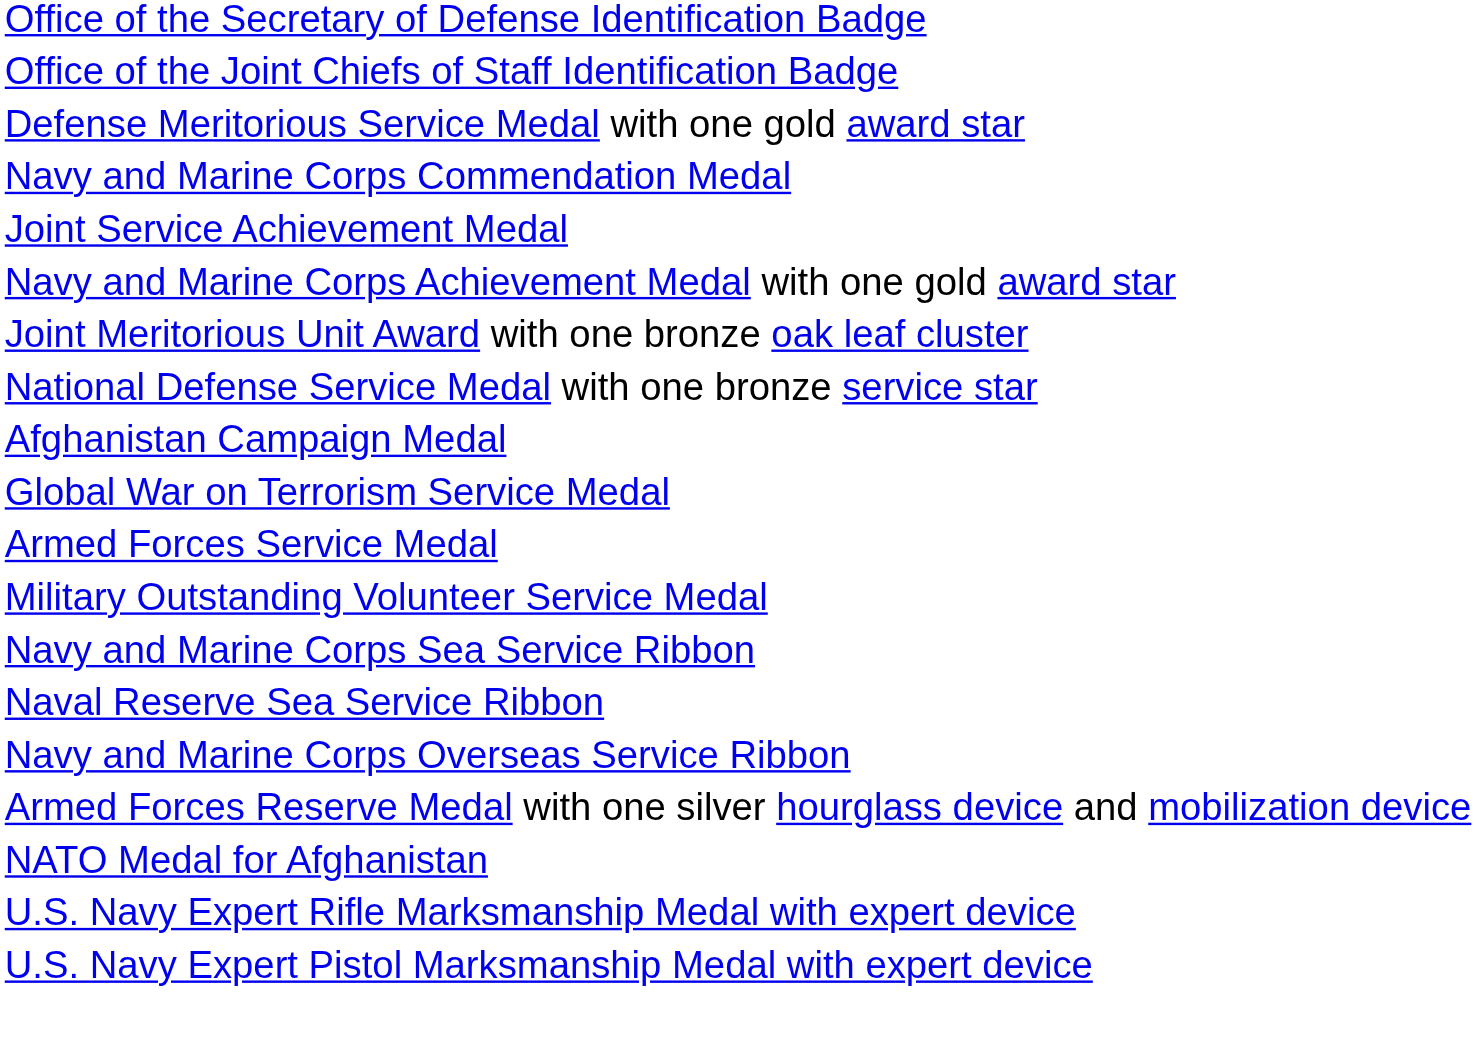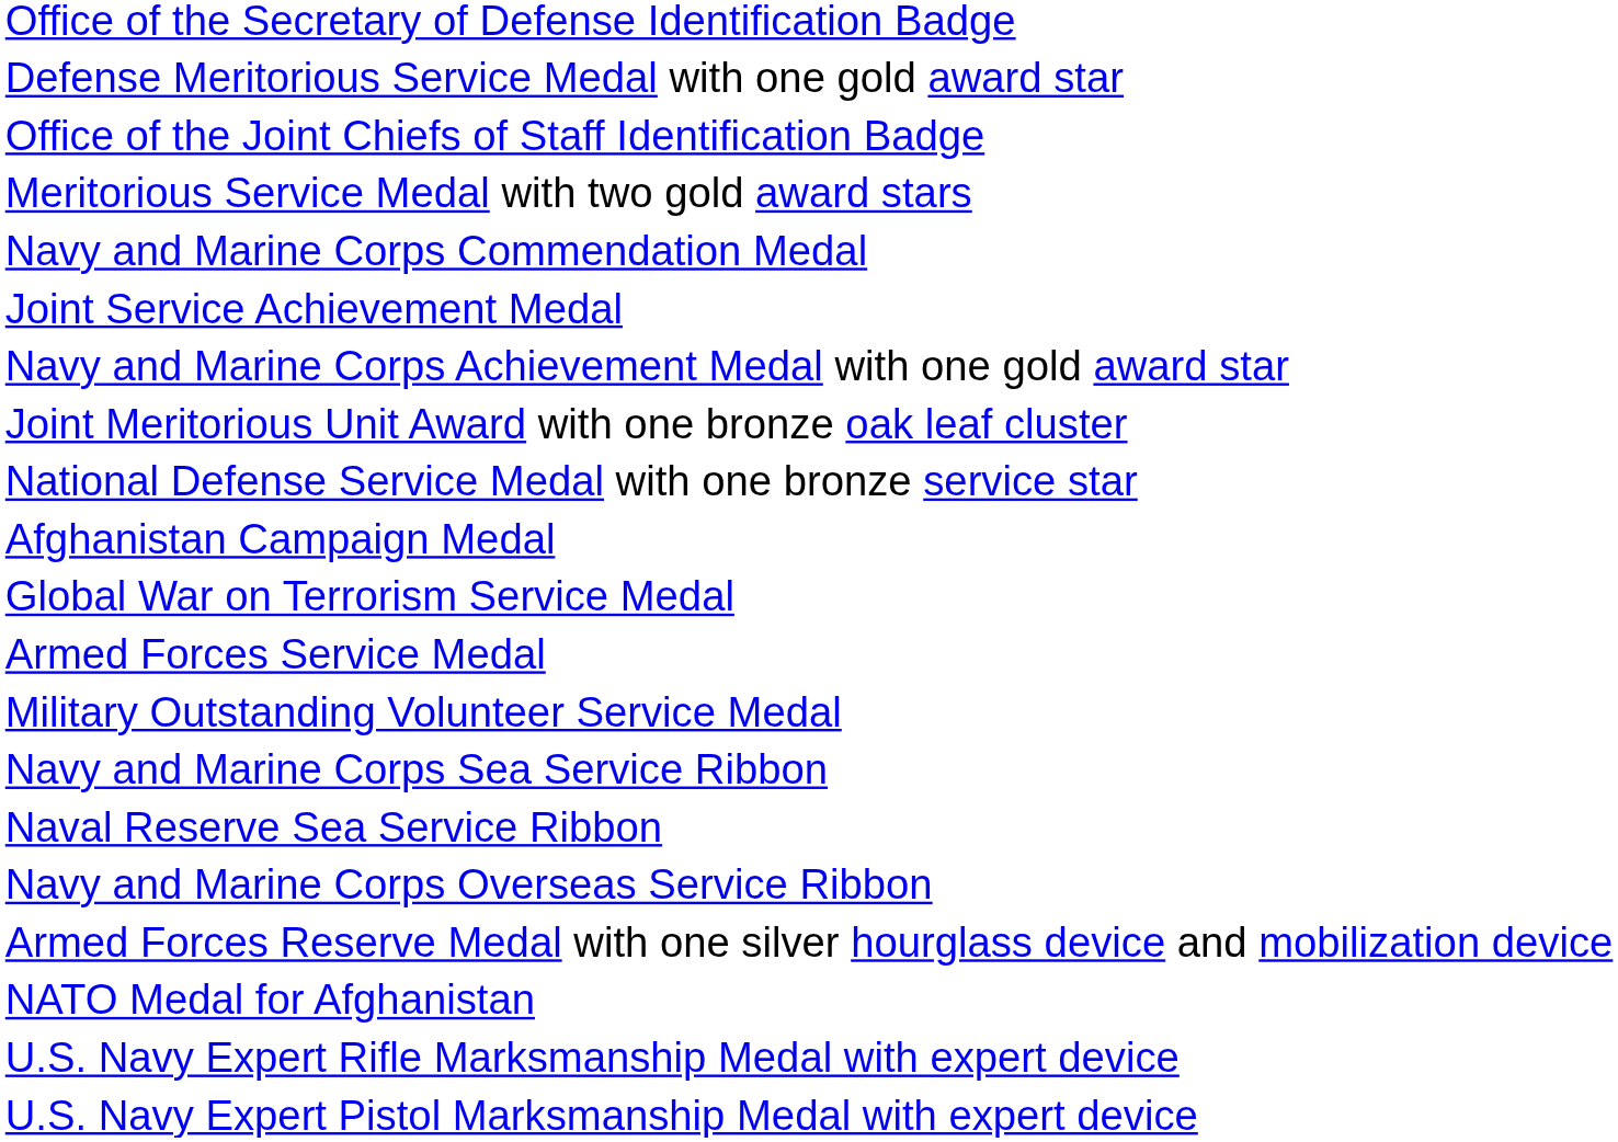 <table>
 <tr>
 <td></td>
 <td><a href='#'>Office of the Secretary of Defense Identification Badge</a></td>
 </tr>
 <tr>
 <td></td>
+<td><a href='#'>Defense Meritorious Service Medal</a> with one gold <a href='#'>award star</a></td>
+</tr>
+<tr>
+<td></td>
 <td><a href='#'>Office of the Joint Chiefs of Staff Identification Badge</a></td>
 </tr>
 <tr>
 <td></td>
-<td><a href='#'>Defense Meritorious Service Medal</a> with one gold <a href='#'>award star</a></td>
+<td><a href='#'>Meritorious Service Medal</a> with two gold <a href='#'>award stars</a></td>
 </tr>
 <tr>
 <td></td>
 <td><a href='#'>Navy and Marine Corps Commendation Medal</a></td>
 </tr>
 <tr>
 <td></td>
 <td><a href='#'>Joint Service Achievement Medal</a></td>
 </tr>
 <tr>
 <td></td>
 <td><a href='#'> Navy and Marine Corps Achievement Medal</a> with one gold <a href='#'>award star</a></td>
 </tr>
 <tr>
 <td></td>
 <td><a href='#'>Joint Meritorious Unit Award</a> with one bronze <a href='#'>oak leaf cluster</a></td>
 </tr>
 <tr>
 <td></td>
 <td><a href='#'>National Defense Service Medal</a> with one bronze <a href='#'>service star</a></td>
 </tr>
 <tr>
 <td></td>
 <td><a href='#'>Afghanistan Campaign Medal</a></td>
 </tr>
 <tr>
 <td></td>
 <td><a href='#'>Global War on Terrorism Service Medal</a></td>
 </tr>
 <tr>
 <td></td>
 <td><a href='#'>Armed Forces Service Medal</a></td>
 </tr>
 <tr>
 <td></td>
 <td><a href='#'>Military Outstanding Volunteer Service Medal</a></td>
 </tr>
 <tr>
 <td></td>
 <td><a href='#'>Navy and Marine Corps Sea Service Ribbon</a></td>
 </tr>
 <tr>
 <td></td>
 <td><a href='#'>Naval Reserve Sea Service Ribbon</a></td>
 </tr>
 <tr>
 <td></td>
 <td><a href='#'>Navy and Marine Corps Overseas Service Ribbon</a></td>
 </tr>
 <tr>
 <td><span></span><span></span></td>
 <td><a href='#'>Armed Forces Reserve Medal</a> with one silver <a href='#'>hourglass device</a> and <a href='#'>mobilization device</a></td>
 </tr>
 <tr>
 <td></td>
 <td><a href='#'>NATO Medal for Afghanistan</a></td>
 </tr>
 <tr>
 <td></td>
 <td><a href='#'>U.S. Navy Expert Rifle Marksmanship Medal with expert device</a></td>
 </tr>
 <tr>
 <td></td>
 <td><a href='#'>U.S. Navy Expert Pistol Marksmanship Medal with expert device</a></td>
 </tr>
 <tr>
 </tr>
 </table>
